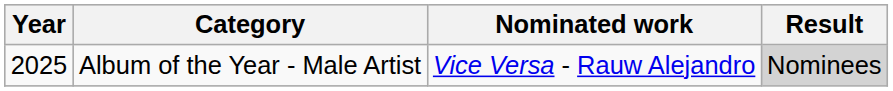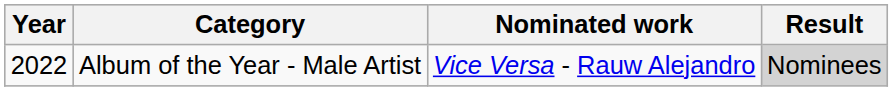 <table class="wikitable">
 <tr>
 <th>Year</th>
 <th>Category</th>
 <th>Nominated work</th>
 <th>Result</th>
 </tr>
 <tr>
-<td>2025</td>
+<td>2022</td>
 <td>Album of the Year - Male Artist</td>
 <td><em><a href='#'>Vice Versa</a></em> - <a href='#'>Rauw Alejandro</a></td>
 <td style="background: lightgrey;">Nominees</td>
 </tr>
 </table>
